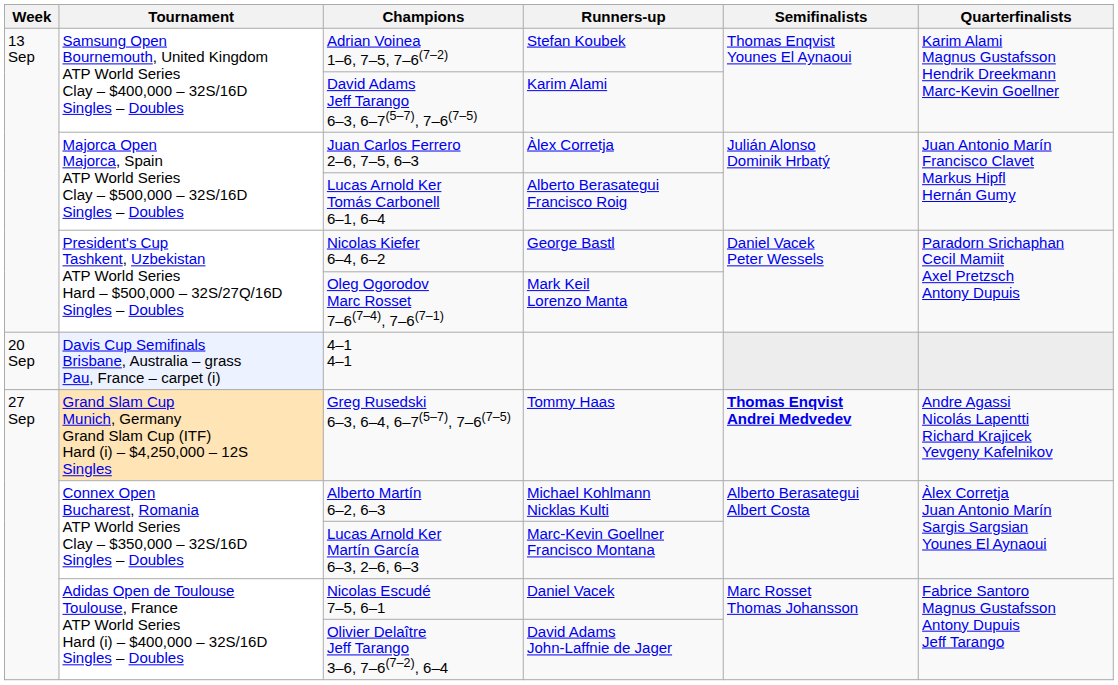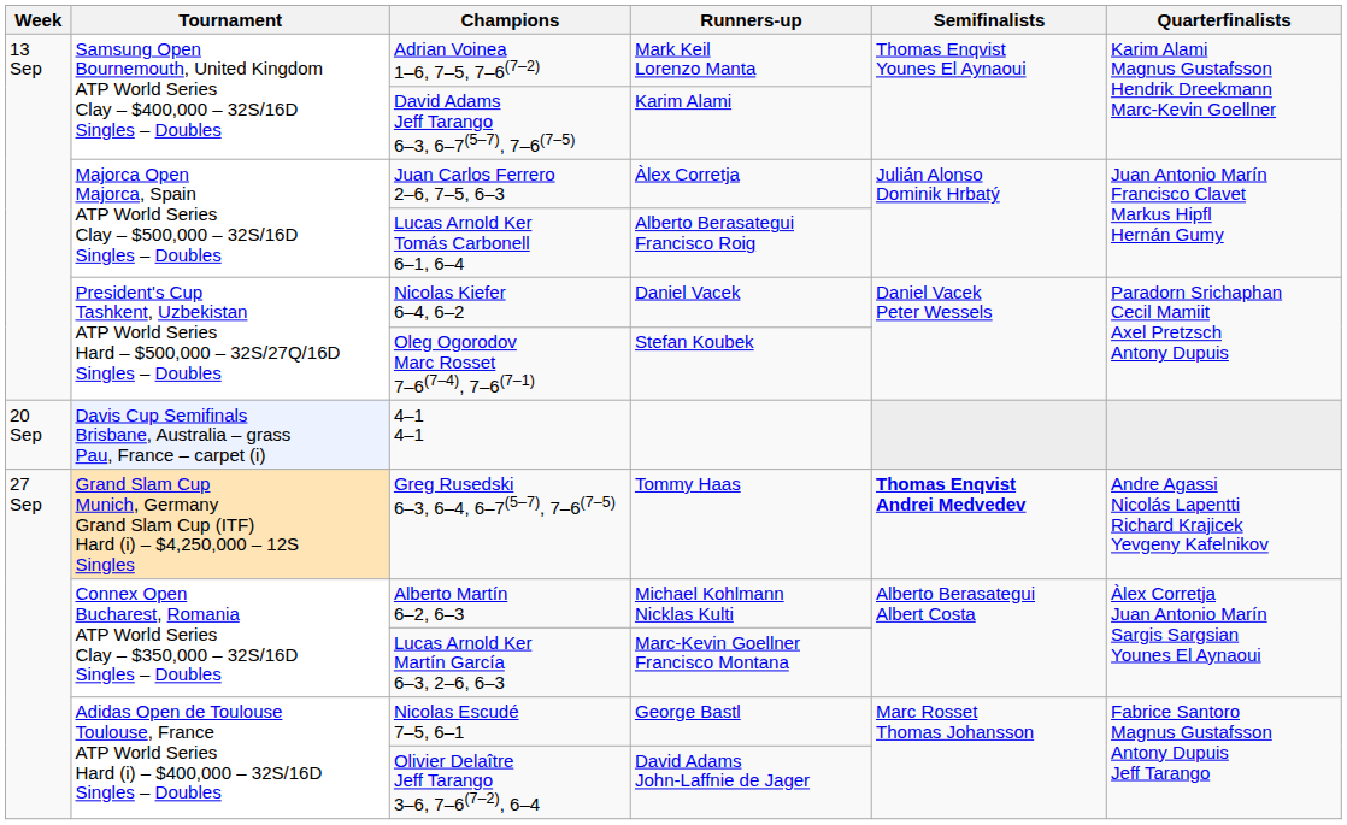 <table class=wikitable style=font-size:95%>
 <tr>
 <th style="width:48px;">Week</th>
 <th style="width:260px;">Tournament</th>
 <th style="width:195px;">Champions</th>
 <th style="width:195px;">Runners-up</th>
 <th style="width:190px;">Semifinalists</th>
 <th style="width:190px;">Quarterfinalists</th>
 </tr>
 <tr valign=top>
 <td rowspan=6>13 Sep</td>
 <td bgcolor="#ffffff" rowspan=2><a href='#'>Samsung Open</a><br> <a href='#'>Bournemouth</a>, United Kingdom<br>ATP World Series<br>Clay – $400,000 – 32S/16D<br><a href='#'>Singles</a> – <a href='#'>Doubles</a></td>
 <td> <a href='#'>Adrian Voinea</a><br>1–6, 7–5, 7–6<sup>(7–2)</sup></td>
-<td> <a href='#'>Stefan Koubek</a></td>
+<td> <a href='#'>Mark Keil</a><br> <a href='#'>Lorenzo Manta</a></td>
 <td rowspan=2> <a href='#'>Thomas Enqvist</a><br> <a href='#'>Younes El Aynaoui</a></td>
 <td rowspan=2> <a href='#'>Karim Alami</a><br> <a href='#'>Magnus Gustafsson</a><br> <a href='#'>Hendrik Dreekmann</a><br> <a href='#'>Marc-Kevin Goellner</a></td>
 </tr>
 <tr valign=top>
 <td> <a href='#'>David Adams</a><br> <a href='#'>Jeff Tarango</a><br>6–3, 6–7<sup>(5–7)</sup>, 7–6<sup>(7–5)</sup></td>
 <td> <a href='#'>Karim Alami</a></td>
 </tr>
 <tr valign=top>
 <td bgcolor="#ffffff" rowspan=2><a href='#'>Majorca Open</a><br> <a href='#'>Majorca</a>, Spain<br>ATP World Series<br>Clay – $500,000 – 32S/16D<br><a href='#'>Singles</a> – <a href='#'>Doubles</a></td>
 <td> <a href='#'>Juan Carlos Ferrero</a><br>2–6, 7–5, 6–3</td>
 <td> <a href='#'>Àlex Corretja</a></td>
 <td rowspan=2> <a href='#'>Julián Alonso</a><br> <a href='#'>Dominik Hrbatý</a></td>
 <td rowspan=2> <a href='#'>Juan Antonio Marín</a><br> <a href='#'>Francisco Clavet</a><br> <a href='#'>Markus Hipfl</a><br> <a href='#'>Hernán Gumy</a></td>
 </tr>
 <tr valign=top>
 <td> <a href='#'>Lucas Arnold Ker</a><br> <a href='#'>Tomás Carbonell</a><br>6–1, 6–4</td>
 <td> <a href='#'>Alberto Berasategui</a><br> <a href='#'>Francisco Roig</a></td>
 </tr>
 <tr valign=top>
 <td bgcolor="#ffffff" rowspan=2><a href='#'>President's Cup</a><br> <a href='#'>Tashkent</a>, <a href='#'>Uzbekistan</a><br>ATP World Series<br>Hard – $500,000 – 32S/27Q/16D<br><a href='#'>Singles</a> – <a href='#'>Doubles</a></td>
 <td> <a href='#'>Nicolas Kiefer</a><br>6–4, 6–2</td>
-<td> <a href='#'>George Bastl</a></td>
+<td> <a href='#'>Daniel Vacek</a></td>
 <td rowspan=2> <a href='#'>Daniel Vacek</a><br> <a href='#'>Peter Wessels</a></td>
 <td rowspan=2> <a href='#'>Paradorn Srichaphan</a><br> <a href='#'>Cecil Mamiit</a><br> <a href='#'>Axel Pretzsch</a><br> <a href='#'>Antony Dupuis</a></td>
 </tr>
 <tr valign=top>
 <td> <a href='#'>Oleg Ogorodov</a><br> <a href='#'>Marc Rosset</a><br>7–6<sup>(7–4)</sup>, 7–6<sup>(7–1)</sup></td>
-<td> <a href='#'>Mark Keil</a><br> <a href='#'>Lorenzo Manta</a></td>
+<td> <a href='#'>Stefan Koubek</a></td>
 </tr>
 <tr valign=top>
 <td rowspan=1>20 Sep</td>
 <td bgcolor="#ECF2FF" rowspan=1><a href='#'>Davis Cup Semifinals</a><br><a href='#'>Brisbane</a>, Australia – grass<br> <a href='#'>Pau</a>, France – carpet (i)</td>
 <td> 4–1<br> 4–1</td>
 <td><br></td>
 <td bgcolor="#ededed"></td>
 <td bgcolor="#ededed"></td>
 </tr>
 <tr valign=top>
 <td rowspan=5>27 Sep</td>
 <td bgcolor=moccasin rowspan=1><a href='#'>Grand Slam Cup</a><br> <a href='#'>Munich</a>, Germany<br>Grand Slam Cup (ITF)<br>Hard (i) – $4,250,000 – 12S<br><a href='#'>Singles</a></td>
 <td> <a href='#'>Greg Rusedski</a><br>6–3, 6–4, 6–7<sup>(5–7)</sup>, 7–6<sup>(7–5)</sup></td>
 <td> <a href='#'>Tommy Haas</a></td>
 <td><strong> <a href='#'>Thomas Enqvist</a><br> <a href='#'>Andrei Medvedev</a></strong></td>
 <td> <a href='#'>Andre Agassi</a><br> <a href='#'>Nicolás Lapentti</a><br> <a href='#'>Richard Krajicek</a><br> <a href='#'>Yevgeny Kafelnikov</a></td>
 </tr>
 <tr valign=top>
 <td bgcolor="#ffffff" rowspan=2><a href='#'>Connex Open</a><br> <a href='#'>Bucharest</a>, <a href='#'>Romania</a><br>ATP World Series<br>Clay – $350,000 – 32S/16D<br><a href='#'>Singles</a> – <a href='#'>Doubles</a></td>
 <td> <a href='#'>Alberto Martín</a><br>6–2, 6–3</td>
 <td> <a href='#'>Michael Kohlmann</a><br> <a href='#'>Nicklas Kulti</a></td>
 <td rowspan=2> <a href='#'>Alberto Berasategui</a><br> <a href='#'>Albert Costa</a></td>
 <td rowspan=2> <a href='#'>Àlex Corretja</a><br> <a href='#'>Juan Antonio Marín</a><br> <a href='#'>Sargis Sargsian</a><br> <a href='#'>Younes El Aynaoui</a></td>
 </tr>
 <tr valign=top>
 <td> <a href='#'>Lucas Arnold Ker</a><br> <a href='#'>Martín García</a><br>6–3, 2–6, 6–3</td>
 <td> <a href='#'>Marc-Kevin Goellner</a><br> <a href='#'>Francisco Montana</a></td>
 </tr>
 <tr valign=top>
 <td bgcolor="#ffffff" rowspan=2><a href='#'>Adidas Open de Toulouse</a><br> <a href='#'>Toulouse</a>, France<br>ATP World Series<br>Hard (i) – $400,000 – 32S/16D<br><a href='#'>Singles</a> – <a href='#'>Doubles</a></td>
 <td> <a href='#'>Nicolas Escudé</a><br>7–5, 6–1</td>
-<td> <a href='#'>Daniel Vacek</a></td>
+<td> <a href='#'>George Bastl</a></td>
 <td rowspan=2> <a href='#'>Marc Rosset</a><br> <a href='#'>Thomas Johansson</a></td>
 <td rowspan=2> <a href='#'>Fabrice Santoro</a><br> <a href='#'>Magnus Gustafsson</a><br> <a href='#'>Antony Dupuis</a><br> <a href='#'>Jeff Tarango</a></td>
 </tr>
 <tr valign=top>
 <td> <a href='#'>Olivier Delaître</a><br> <a href='#'>Jeff Tarango</a><br>3–6, 7–6<sup>(7–2)</sup>, 6–4</td>
 <td> <a href='#'>David Adams</a><br> <a href='#'>John-Laffnie de Jager</a></td>
 </tr>
 </table>
